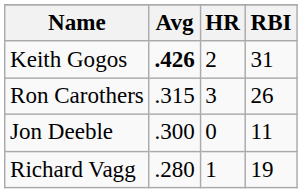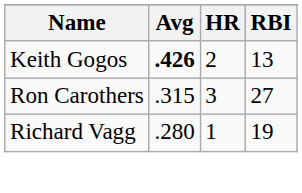 <table class="wikitable">
 <tr>
 </tr>
 <tr>
 <th>Name</th>
 <th>Avg</th>
 <th>HR</th>
 <th>RBI</th>
 </tr>
 <tr>
 <td>Keith Gogos</td>
 <td><strong>.426</strong></td>
 <td>2</td>
-<td>31</td>
+<td>13</td>
 </tr>
 <tr>
 <td>Ron Carothers</td>
 <td>.315</td>
 <td>3</td>
-<td>26</td>
-</tr>
-<tr>
-<td>Jon Deeble</td>
-<td>.300</td>
-<td>0</td>
-<td>11</td>
+<td>27</td>
 </tr>
 <tr>
 <td>Richard Vagg</td>
 <td>.280</td>
 <td>1</td>
 <td>19</td>
 </tr>
 </table>
